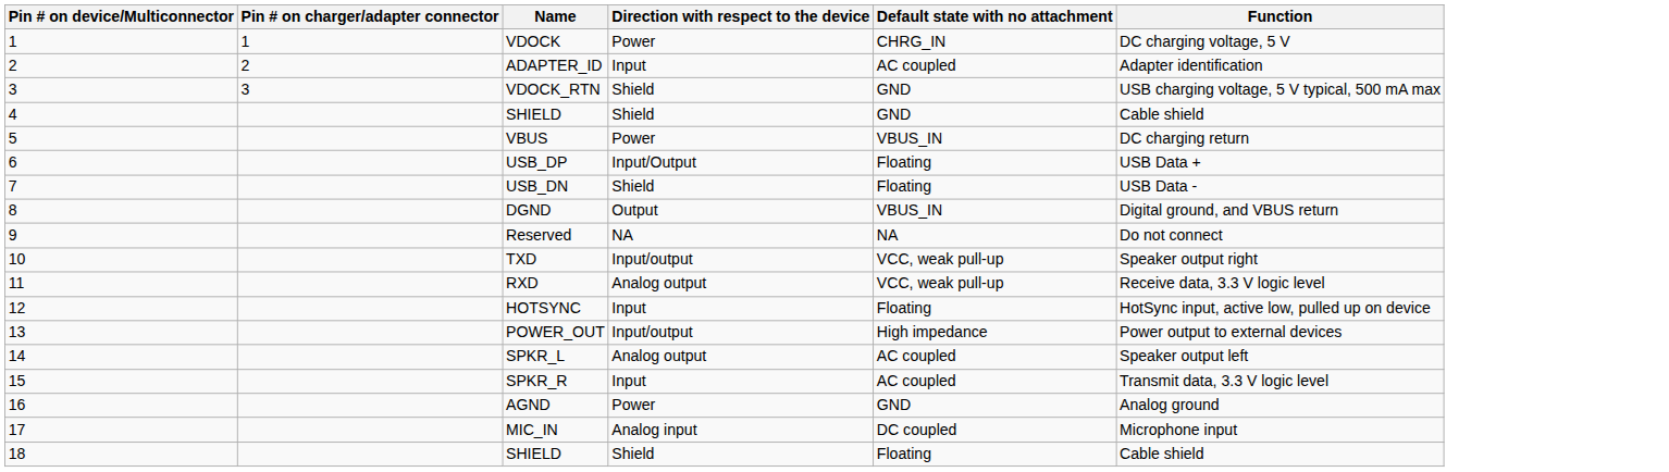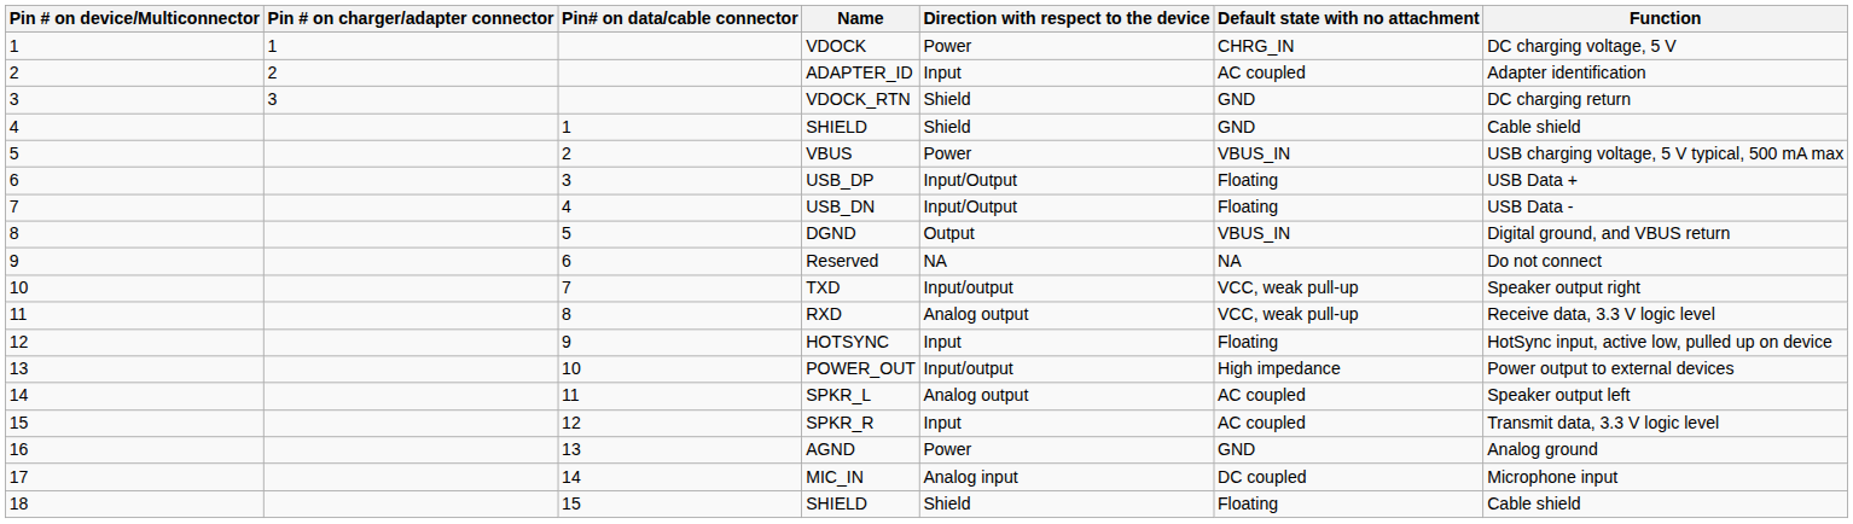 <table class="wikitable">
 <tr>
 <th>Pin # on device/Multiconnector</th>
 <th>Pin # on charger/adapter connector</th>
+<th>Pin# on data/cable connector</th>
 <th>Name</th>
 <th>Direction with respect to the device</th>
 <th>Default state with no attachment</th>
 <th>Function</th>
 </tr>
 <tr>
 <td>1</td>
 <td>1</td>
+<td></td>
 <td>VDOCK</td>
 <td>Power</td>
 <td>CHRG_IN</td>
 <td>DC charging voltage, 5 V</td>
 </tr>
 <tr>
 <td>2</td>
 <td>2</td>
+<td></td>
 <td>ADAPTER_ID</td>
 <td>Input</td>
 <td>AC coupled</td>
 <td>Adapter identification</td>
 </tr>
 <tr>
 <td>3</td>
 <td>3</td>
+<td></td>
 <td>VDOCK_RTN</td>
 <td>Shield</td>
 <td>GND</td>
-<td>USB charging voltage, 5 V typical, 500 mA max</td>
+<td>DC charging return</td>
 </tr>
 <tr>
 <td>4</td>
 <td></td>
+<td>1</td>
 <td>SHIELD</td>
 <td>Shield</td>
 <td>GND</td>
 <td>Cable shield</td>
 </tr>
 <tr>
 <td>5</td>
 <td></td>
+<td>2</td>
 <td>VBUS</td>
 <td>Power</td>
 <td>VBUS_IN</td>
-<td>DC charging return</td>
+<td>USB charging voltage, 5 V typical, 500 mA max</td>
 </tr>
 <tr>
 <td>6</td>
 <td></td>
+<td>3</td>
 <td>USB_DP</td>
 <td>Input/Output</td>
 <td>Floating</td>
 <td>USB Data +</td>
 </tr>
 <tr>
 <td>7</td>
 <td></td>
+<td>4</td>
 <td>USB_DN</td>
-<td>Shield</td>
+<td>Input/Output</td>
 <td>Floating</td>
 <td>USB Data -</td>
 </tr>
 <tr>
 <td>8</td>
 <td></td>
+<td>5</td>
 <td>DGND</td>
 <td>Output</td>
 <td>VBUS_IN</td>
 <td>Digital ground, and VBUS return</td>
 </tr>
 <tr>
 <td>9</td>
 <td></td>
+<td>6</td>
 <td>Reserved</td>
 <td>NA</td>
 <td>NA</td>
 <td>Do not connect</td>
 </tr>
 <tr>
 <td>10</td>
 <td></td>
+<td>7</td>
 <td>TXD</td>
 <td>Input/output</td>
 <td>VCC, weak pull-up</td>
 <td>Speaker output right</td>
 </tr>
 <tr>
 <td>11</td>
 <td></td>
+<td>8</td>
 <td>RXD</td>
 <td>Analog output</td>
 <td>VCC, weak pull-up</td>
 <td>Receive data, 3.3 V logic level</td>
 </tr>
 <tr>
 <td>12</td>
 <td></td>
+<td>9</td>
 <td>HOTSYNC</td>
 <td>Input</td>
 <td>Floating</td>
 <td>HotSync input, active low, pulled up on device</td>
 </tr>
 <tr>
 <td>13</td>
 <td></td>
+<td>10</td>
 <td>POWER_OUT</td>
 <td>Input/output</td>
 <td>High impedance</td>
 <td>Power output to external devices</td>
 </tr>
 <tr>
 <td>14</td>
 <td></td>
+<td>11</td>
 <td>SPKR_L</td>
 <td>Analog output</td>
 <td>AC coupled</td>
 <td>Speaker output left</td>
 </tr>
 <tr>
 <td>15</td>
 <td></td>
+<td>12</td>
 <td>SPKR_R</td>
 <td>Input</td>
 <td>AC coupled</td>
 <td>Transmit data, 3.3 V logic level</td>
 </tr>
 <tr>
 <td>16</td>
 <td></td>
+<td>13</td>
 <td>AGND</td>
 <td>Power</td>
 <td>GND</td>
 <td>Analog ground</td>
 </tr>
 <tr>
 <td>17</td>
 <td></td>
+<td>14</td>
 <td>MIC_IN</td>
 <td>Analog input</td>
 <td>DC coupled</td>
 <td>Microphone input</td>
 </tr>
 <tr>
 <td>18</td>
 <td></td>
+<td>15</td>
 <td>SHIELD</td>
 <td>Shield</td>
 <td>Floating</td>
 <td>Cable shield</td>
 </tr>
 </table>
